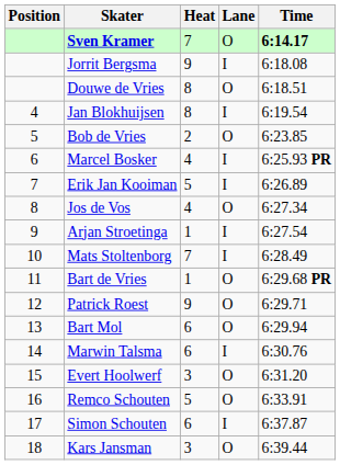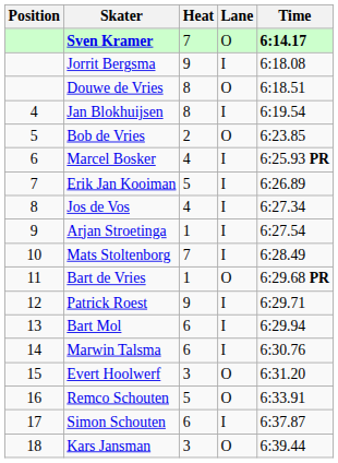 <table class="wikitable">
 <tr>
 <th>Position</th>
 <th>Skater</th>
 <th>Heat</th>
 <th>Lane</th>
 <th>Time</th>
 </tr>
 <tr bgcolor=ccffcc>
 <td align="center"></td>
 <td><strong><a href='#'>Sven Kramer</a></strong></td>
 <td>7</td>
 <td>O</td>
 <td><strong>6:14.17</strong></td>
 </tr>
 <tr>
 <td align="center"></td>
 <td><a href='#'>Jorrit Bergsma</a></td>
 <td>9</td>
 <td>I</td>
 <td>6:18.08</td>
 </tr>
 <tr>
 <td align="center"></td>
 <td><a href='#'>Douwe de Vries</a></td>
 <td>8</td>
 <td>O</td>
 <td>6:18.51</td>
 </tr>
 <tr>
 <td align="center">4</td>
 <td><a href='#'>Jan Blokhuijsen</a></td>
 <td>8</td>
 <td>I</td>
 <td>6:19.54</td>
 </tr>
 <tr>
 <td align="center">5</td>
 <td><a href='#'>Bob de Vries</a></td>
 <td>2</td>
 <td>O</td>
 <td>6:23.85</td>
 </tr>
 <tr>
 <td align="center">6</td>
 <td><a href='#'>Marcel Bosker</a></td>
 <td>4</td>
 <td>I</td>
 <td>6:25.93 <strong>PR</strong></td>
 </tr>
 <tr>
 <td align="center">7</td>
 <td><a href='#'>Erik Jan Kooiman</a></td>
 <td>5</td>
 <td>I</td>
 <td>6:26.89</td>
 </tr>
 <tr>
 <td align="center">8</td>
 <td><a href='#'>Jos de Vos</a></td>
 <td>4</td>
-<td>O</td>
+<td>I</td>
 <td>6:27.34</td>
 </tr>
 <tr>
 <td align="center">9</td>
 <td><a href='#'>Arjan Stroetinga</a></td>
 <td>1</td>
 <td>I</td>
 <td>6:27.54</td>
 </tr>
 <tr>
 <td align="center">10</td>
 <td><a href='#'>Mats Stoltenborg</a></td>
 <td>7</td>
 <td>I</td>
 <td>6:28.49</td>
 </tr>
 <tr>
 <td align="center">11</td>
 <td><a href='#'>Bart de Vries</a></td>
 <td>1</td>
 <td>O</td>
 <td>6:29.68 <strong>PR</strong></td>
 </tr>
 <tr>
 <td align="center">12</td>
 <td><a href='#'>Patrick Roest</a></td>
 <td>9</td>
-<td>O</td>
+<td>I</td>
 <td>6:29.71</td>
 </tr>
 <tr>
 <td align="center">13</td>
 <td><a href='#'>Bart Mol</a></td>
 <td>6</td>
-<td>O</td>
+<td>I</td>
 <td>6:29.94</td>
 </tr>
 <tr>
 <td align="center">14</td>
 <td><a href='#'>Marwin Talsma</a></td>
 <td>6</td>
 <td>I</td>
 <td>6:30.76</td>
 </tr>
 <tr>
 <td align="center">15</td>
 <td><a href='#'>Evert Hoolwerf</a></td>
 <td>3</td>
 <td>O</td>
 <td>6:31.20</td>
 </tr>
 <tr>
 <td align="center">16</td>
 <td><a href='#'>Remco Schouten</a></td>
 <td>5</td>
 <td>O</td>
 <td>6:33.91</td>
 </tr>
 <tr>
 <td align="center">17</td>
 <td><a href='#'>Simon Schouten</a></td>
 <td>6</td>
 <td>I</td>
 <td>6:37.87</td>
 </tr>
 <tr>
 <td align="center">18</td>
 <td><a href='#'>Kars Jansman</a></td>
 <td>3</td>
 <td>O</td>
 <td>6:39.44</td>
 </tr>
 </table>
